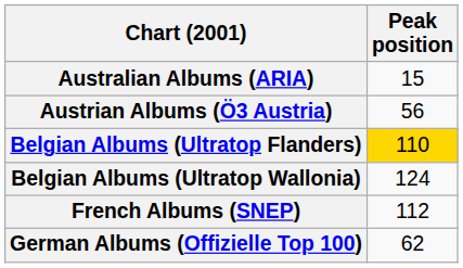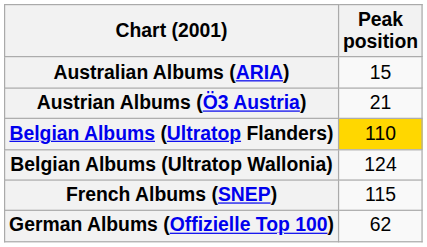 <table class="wikitable sortable plainrowheaders">
 <tr>
 <th scope="col">Chart (2001)</th>
 <th scope="col">Peak<br>position</th>
 </tr>
 <tr>
 <th scope="row">Australian Albums (<a href='#'>ARIA</a>)</th>
 <td align="center">15</td>
 </tr>
 <tr>
 <th scope="row">Austrian Albums (<a href='#'>Ö3 Austria</a>)</th>
-<td align="center">56</td>
+<td align="center">21</td>
 </tr>
 <tr>
 <th scope="row"><a href='#'>Belgian Albums</a> (<a href='#'>Ultratop</a> Flanders)</th>
 <td align="center" style="background: gold;">110</td>
 </tr>
 <tr>
 <th scope="row">Belgian Albums (Ultratop Wallonia)</th>
 <td align="center">124</td>
 </tr>
 <tr>
 <th scope="row">French Albums (<a href='#'>SNEP</a>)</th>
-<td align="center">112</td>
+<td align="center">115</td>
 </tr>
 <tr>
 <th scope="row">German Albums (<a href='#'>Offizielle Top 100</a>)</th>
 <td align="center">62</td>
 </tr>
 </table>
